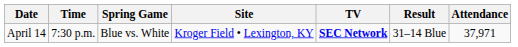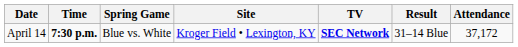 <table class="wikitable" style="font-size:95%;">
 <tr>
 <th>Date</th>
 <th>Time</th>
 <th>Spring Game</th>
 <th>Site</th>
 <th>TV</th>
 <th>Result</th>
 <th>Attendance</th>
 </tr>
 <tr>
 <td>April 14</td>
-<td>7:30 p.m.</td>
+<td><strong>7:30 p.m.</strong></td>
 <td>Blue vs. White</td>
 <td><a href='#'>Kroger Field</a> • <a href='#'>Lexington, KY</a></td>
 <td><strong><a href='#'>SEC Network</a></strong></td>
 <td>31–14 Blue</td>
-<td align=center>37,971</td>
+<td align=center>37,172</td>
 </tr>
 </table>
